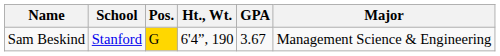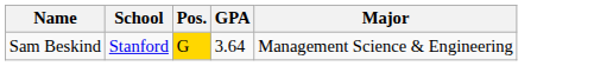 <table class="wikitable">
 <tr>
 <th>Name</th>
 <th>School</th>
 <th>Pos.</th>
-<th>Ht., Wt.</th>
 <th>GPA</th>
 <th>Major</th>
 </tr>
 <tr>
 <td>Sam Beskind</td>
 <td><a href='#'>Stanford</a></td>
 <td style="background: gold;">G</td>
-<td>6'4”, 190</td>
-<td>3.67</td>
+<td>3.64</td>
 <td>Management Science & Engineering</td>
 </tr>
 </table>
